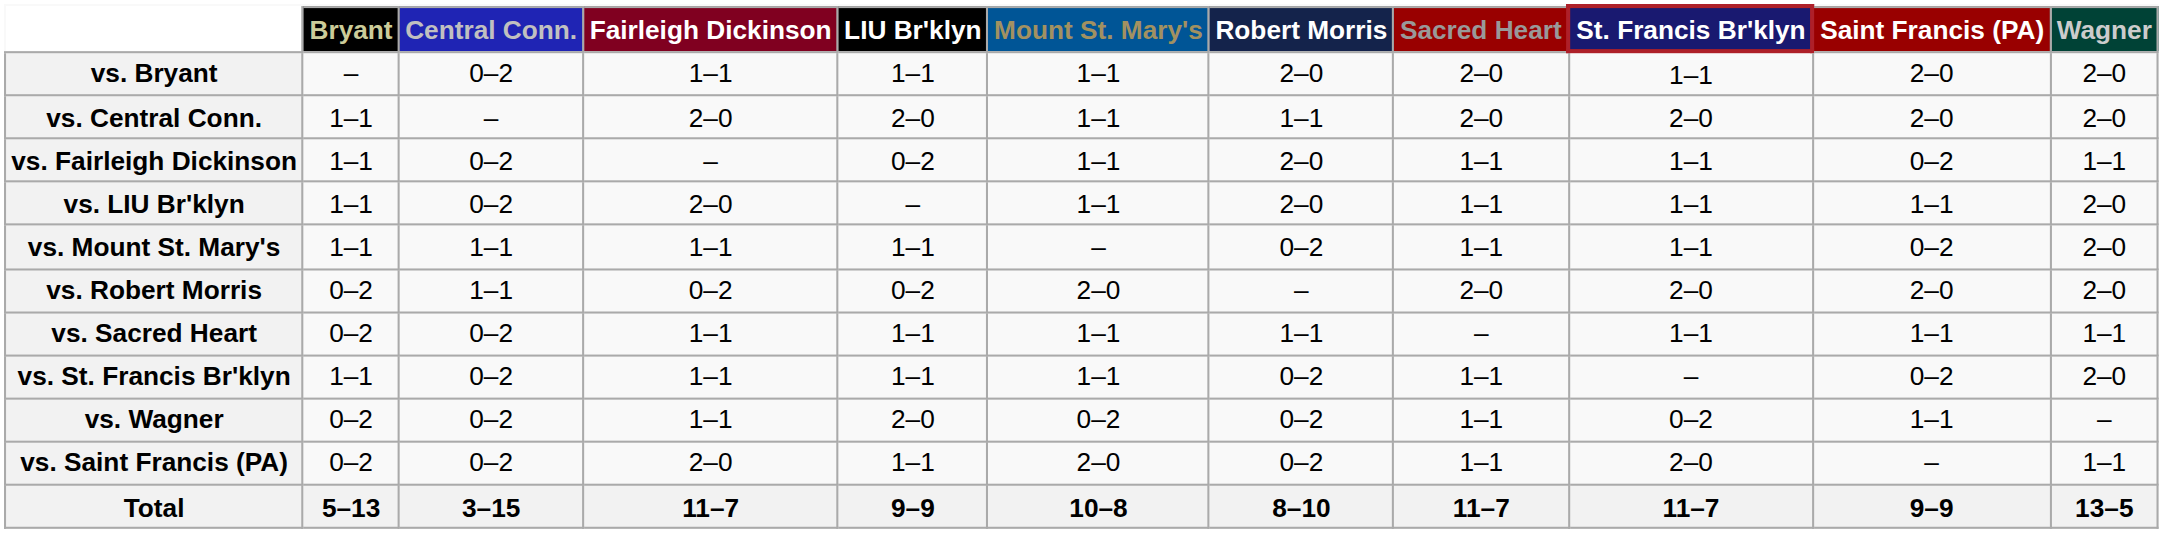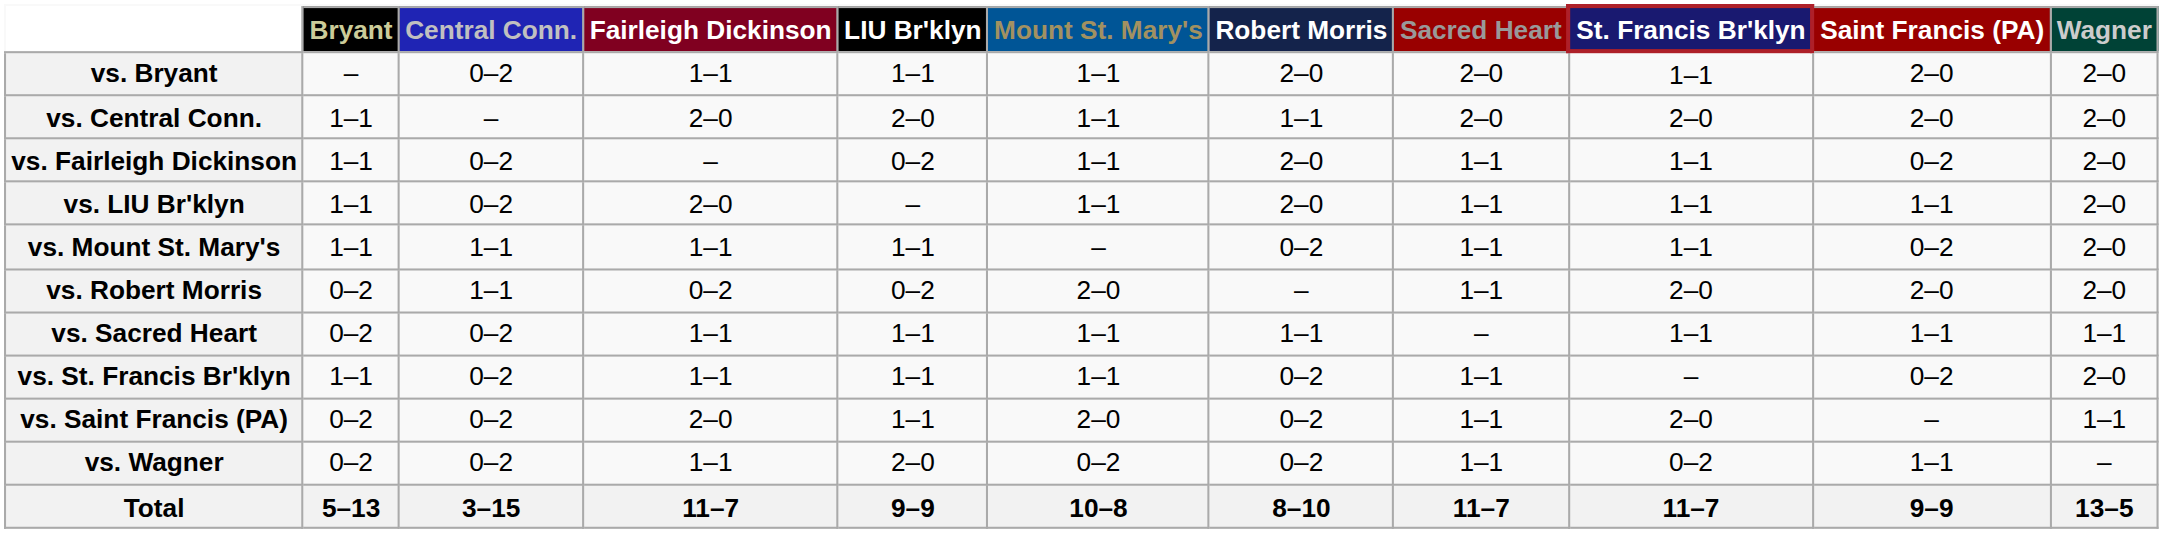 <table class="wikitable" style="white-space:nowrap;font-size:80%;">
 <tr>
 <th colspan=1 style="background:white; border-top-style:hidden; border-left-style:hidden;"   width=75> </th>
 <th style="background:#000000; color:#CCCC99;"  width=75>Bryant</th>
 <th style="background:#1F24B4; color:#C0C0C0;"  width=75>Central Conn.</th>
 <th style="background:#800020; color:#FFFFFF;"  width=75>Fairleigh Dickinson</th>
 <th style="background:#000000; color:#FFFFFF;"  width=75>LIU Br'klyn</th>
 <th style="background:#005596; color:#A29161;"  width=75>Mount St. Mary's</th>
 <th style="background:#14234B; color:#FFFFFF;"  width=75>Robert Morris</th>
 <th style="background:#990000; color:#999999;"  width=75>Sacred Heart</th>
 <th style="background:#191970; border: 2px solid #AE2029;;color:#FFFFFF;" width=75>St. Francis Br'klyn</th>
 <th style="background:#990000; color:#FFFFFF;"  width=75>Saint Francis (PA)</th>
 <th style="background:#004236; color:#CCCCCC;"  width=75>Wagner</th>
 </tr>
 <tr style="text-align:center;">
 <th>vs. Bryant</th>
 <td>–</td>
 <td>0–2</td>
 <td>1–1</td>
 <td>1–1</td>
 <td>1–1</td>
 <td>2–0</td>
 <td>2–0</td>
 <td>1–1</td>
 <td>2–0</td>
 <td>2–0</td>
 </tr>
 <tr style="text-align:center;">
 <th>vs. Central Conn.</th>
 <td>1–1</td>
 <td>–</td>
 <td>2–0</td>
 <td>2–0</td>
 <td>1–1</td>
 <td>1–1</td>
 <td>2–0</td>
 <td>2–0</td>
 <td>2–0</td>
 <td>2–0</td>
 </tr>
 <tr style="text-align:center;">
 <th>vs. Fairleigh Dickinson</th>
 <td>1–1</td>
 <td>0–2</td>
 <td>–</td>
 <td>0–2</td>
 <td>1–1</td>
 <td>2–0</td>
 <td>1–1</td>
 <td>1–1</td>
 <td>0–2</td>
-<td>1–1</td>
+<td>2–0</td>
 </tr>
 <tr style="text-align:center;">
 <th>vs. LIU Br'klyn</th>
 <td>1–1</td>
 <td>0–2</td>
 <td>2–0</td>
 <td>–</td>
 <td>1–1</td>
 <td>2–0</td>
 <td>1–1</td>
 <td>1–1</td>
 <td>1–1</td>
 <td>2–0</td>
 </tr>
 <tr style="text-align:center;">
 <th>vs. Mount St. Mary's</th>
 <td>1–1</td>
 <td>1–1</td>
 <td>1–1</td>
 <td>1–1</td>
 <td>–</td>
 <td>0–2</td>
 <td>1–1</td>
 <td>1–1</td>
 <td>0–2</td>
 <td>2–0</td>
 </tr>
 <tr style="text-align:center;">
 <th>vs. Robert Morris</th>
 <td>0–2</td>
 <td>1–1</td>
 <td>0–2</td>
 <td>0–2</td>
 <td>2–0</td>
 <td>–</td>
-<td>2–0</td>
+<td>1–1</td>
 <td>2–0</td>
 <td>2–0</td>
 <td>2–0</td>
 </tr>
 <tr style="text-align:center;">
 <th>vs. Sacred Heart</th>
 <td>0–2</td>
 <td>0–2</td>
 <td>1–1</td>
 <td>1–1</td>
 <td>1–1</td>
 <td>1–1</td>
 <td>–</td>
 <td>1–1</td>
 <td>1–1</td>
 <td>1–1</td>
 </tr>
 <tr style="text-align:center;">
 <th>vs. St. Francis Br'klyn</th>
 <td>1–1</td>
 <td>0–2</td>
 <td>1–1</td>
 <td>1–1</td>
 <td>1–1</td>
 <td>0–2</td>
 <td>1–1</td>
 <td>–</td>
 <td>0–2</td>
 <td>2–0</td>
 </tr>
 <tr style="text-align:center;">
+<th>vs. Saint Francis (PA)</th>
+<td>0–2</td>
+<td>0–2</td>
+<td>2–0</td>
+<td>1–1</td>
+<td>2–0</td>
+<td>0–2</td>
+<td>1–1</td>
+<td>2–0</td>
+<td>–</td>
+<td>1–1</td>
+</tr>
+<tr style="text-align:center;">
 <th>vs. Wagner</th>
 <td>0–2</td>
 <td>0–2</td>
 <td>1–1</td>
 <td>2–0</td>
 <td>0–2</td>
 <td>0–2</td>
 <td>1–1</td>
 <td>0–2</td>
 <td>1–1</td>
 <td>–<br></td>
-</tr>
-<tr style="text-align:center;">
-<th>vs. Saint Francis (PA)</th>
-<td>0–2</td>
-<td>0–2</td>
-<td>2–0</td>
-<td>1–1</td>
-<td>2–0</td>
-<td>0–2</td>
-<td>1–1</td>
-<td>2–0</td>
-<td>–</td>
-<td>1–1</td>
 </tr>
 <tr style="text-align:center;">
 <th>Total</th>
 <th>5–13</th>
 <th>3–15</th>
 <th>11–7</th>
 <th>9–9</th>
 <th>10–8</th>
 <th>8–10</th>
 <th>11–7</th>
 <th>11–7</th>
 <th>9–9</th>
 <th>13–5</th>
 </tr>
 </table>
